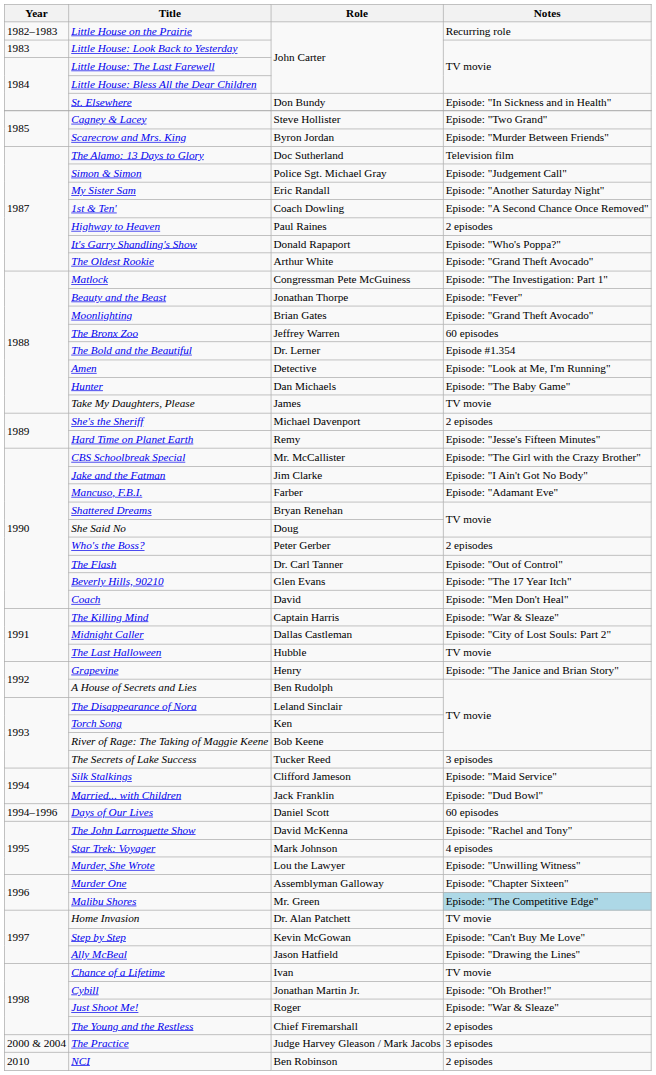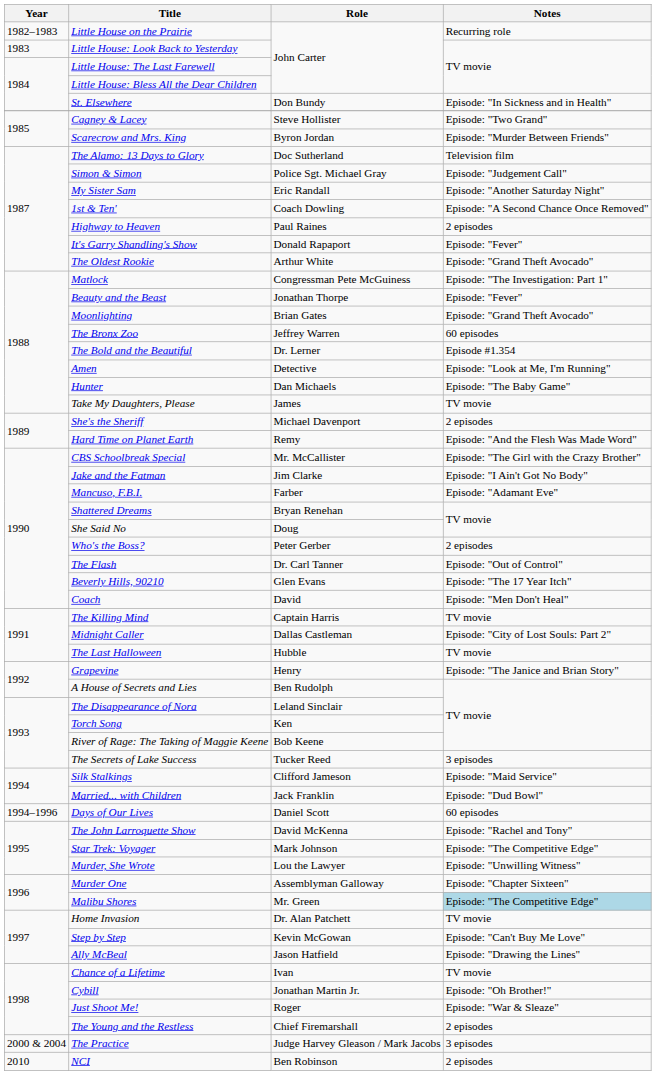 <table class="wikitable sortable">
 <tr>
 <th>Year</th>
 <th>Title</th>
 <th>Role</th>
 <th>Notes</th>
 </tr>
 <tr>
 <td>1982–1983</td>
 <td><em><a href='#'>Little House on the Prairie</a></em></td>
 <td rowspan=4>John Carter</td>
 <td>Recurring role</td>
 </tr>
 <tr>
 <td>1983</td>
 <td><em><a href='#'>Little House: Look Back to Yesterday</a></em></td>
 <td rowspan=3>TV movie</td>
 </tr>
 <tr>
 <td rowspan=3>1984</td>
 <td><em><a href='#'>Little House: The Last Farewell</a></em></td>
 </tr>
 <tr>
 <td><em><a href='#'>Little House: Bless All the Dear Children</a></em></td>
 </tr>
 <tr>
 <td><em><a href='#'>St. Elsewhere</a></em></td>
 <td>Don Bundy</td>
 <td>Episode: "In Sickness and in Health"</td>
 </tr>
 <tr>
 </tr>
 <tr>
 <td rowspan=2>1985</td>
 <td><em><a href='#'>Cagney & Lacey</a></em></td>
 <td>Steve Hollister</td>
 <td>Episode: "Two Grand"</td>
 </tr>
 <tr>
 <td><em><a href='#'>Scarecrow and Mrs. King</a></em></td>
 <td>Byron Jordan</td>
 <td>Episode: "Murder Between Friends"</td>
 </tr>
 <tr>
 <td rowspan=7>1987</td>
 <td><em><a href='#'>The Alamo: 13 Days to Glory</a></em></td>
 <td>Doc Sutherland</td>
 <td>Television film</td>
 </tr>
 <tr>
 <td><em><a href='#'>Simon & Simon</a></em></td>
 <td>Police Sgt. Michael Gray</td>
 <td>Episode: "Judgement Call"</td>
 </tr>
 <tr>
 <td><em><a href='#'>My Sister Sam</a></em></td>
 <td>Eric Randall</td>
 <td>Episode: "Another Saturday Night"</td>
 </tr>
 <tr>
 <td><em><a href='#'>1st & Ten'</a></em></td>
 <td>Coach Dowling</td>
 <td>Episode: "A Second Chance Once Removed"</td>
 </tr>
 <tr>
 <td><em><a href='#'>Highway to Heaven</a></em></td>
 <td>Paul Raines</td>
 <td>2 episodes</td>
 </tr>
 <tr>
 <td><em><a href='#'>It's Garry Shandling's Show</a></em></td>
 <td>Donald Rapaport</td>
-<td>Episode: "Who's Poppa?"</td>
+<td>Episode: "Fever"</td>
 </tr>
 <tr>
 <td><em><a href='#'>The Oldest Rookie</a></em></td>
 <td>Arthur White</td>
 <td>Episode: "Grand Theft Avocado"</td>
 </tr>
 <tr>
 <td rowspan=8>1988</td>
 <td><em><a href='#'>Matlock</a></em></td>
 <td>Congressman Pete McGuiness</td>
 <td>Episode: "The Investigation: Part 1"</td>
 </tr>
 <tr>
 <td><em><a href='#'>Beauty and the Beast</a></em></td>
 <td>Jonathan Thorpe</td>
 <td>Episode: "Fever"</td>
 </tr>
 <tr>
 <td><em><a href='#'>Moonlighting</a></em></td>
 <td>Brian Gates</td>
 <td>Episode: "Grand Theft Avocado"</td>
 </tr>
 <tr>
 <td><em><a href='#'>The Bronx Zoo</a></em></td>
 <td>Jeffrey Warren</td>
 <td>60 episodes</td>
 </tr>
 <tr>
 <td><em><a href='#'>The Bold and the Beautiful</a></em></td>
 <td>Dr. Lerner</td>
 <td>Episode #1.354</td>
 </tr>
 <tr>
 <td><em><a href='#'>Amen</a></em></td>
 <td>Detective</td>
 <td>Episode: "Look at Me, I'm Running"</td>
 </tr>
 <tr>
 <td><em><a href='#'>Hunter</a></em></td>
 <td>Dan Michaels</td>
 <td>Episode: "The Baby Game"</td>
 </tr>
 <tr>
 <td><em>Take My Daughters, Please</em></td>
 <td>James</td>
 <td>TV movie</td>
 </tr>
 <tr>
 <td rowspan=2>1989</td>
 <td><em><a href='#'>She's the Sheriff</a></em></td>
 <td>Michael Davenport</td>
 <td>2 episodes</td>
 </tr>
 <tr>
 <td><em><a href='#'>Hard Time on Planet Earth</a></em></td>
 <td>Remy</td>
-<td>Episode: "Jesse's Fifteen Minutes"</td>
+<td>Episode: "And the Flesh Was Made Word"</td>
 </tr>
 <tr>
 <td rowspan=9>1990</td>
 <td><em><a href='#'>CBS Schoolbreak Special</a></em></td>
 <td>Mr. McCallister</td>
 <td>Episode: "The Girl with the Crazy Brother"</td>
 </tr>
 <tr>
 <td><em><a href='#'>Jake and the Fatman</a></em></td>
 <td>Jim Clarke</td>
 <td>Episode: "I Ain't Got No Body"</td>
 </tr>
 <tr>
 <td><em><a href='#'>Mancuso, F.B.I.</a></em></td>
 <td>Farber</td>
 <td>Episode: "Adamant Eve"</td>
 </tr>
 <tr>
 <td><em><a href='#'>Shattered Dreams</a></em></td>
 <td>Bryan Renehan</td>
 <td rowspan=2>TV movie</td>
 </tr>
 <tr>
 <td><em>She Said No</em></td>
 <td>Doug</td>
 </tr>
 <tr>
 <td><em><a href='#'>Who's the Boss?</a></em></td>
 <td>Peter Gerber</td>
 <td>2 episodes</td>
 </tr>
 <tr>
 <td><em><a href='#'>The Flash</a></em></td>
 <td>Dr. Carl Tanner</td>
 <td>Episode: "Out of Control"</td>
 </tr>
 <tr>
 <td><em><a href='#'>Beverly Hills, 90210</a></em></td>
 <td>Glen Evans</td>
 <td>Episode: "The 17 Year Itch"</td>
 </tr>
 <tr>
 <td><em><a href='#'>Coach</a></em></td>
 <td>David</td>
 <td>Episode: "Men Don't Heal"</td>
 </tr>
 <tr>
 <td rowspan=3>1991</td>
 <td><em><a href='#'>The Killing Mind</a></em></td>
 <td>Captain Harris</td>
-<td>Episode: "War & Sleaze"</td>
+<td>TV movie</td>
 </tr>
 <tr>
 <td><em><a href='#'>Midnight Caller</a></em></td>
 <td>Dallas Castleman</td>
 <td>Episode: "City of Lost Souls: Part 2"</td>
 </tr>
 <tr>
 <td><em><a href='#'>The Last Halloween</a></em></td>
 <td>Hubble</td>
 <td>TV movie</td>
 </tr>
 <tr>
 <td rowspan=2>1992</td>
 <td><em><a href='#'>Grapevine</a></em></td>
 <td>Henry</td>
 <td>Episode: "The Janice and Brian Story"</td>
 </tr>
 <tr>
 <td><em>A House of Secrets and Lies</em></td>
 <td>Ben Rudolph</td>
 <td rowspan=4>TV movie</td>
 </tr>
 <tr>
 <td rowspan=4>1993</td>
 <td><em><a href='#'>The Disappearance of Nora</a></em></td>
 <td>Leland Sinclair</td>
 </tr>
 <tr>
 <td><em><a href='#'>Torch Song</a></em></td>
 <td>Ken</td>
 </tr>
 <tr>
 <td><em>River of Rage: The Taking of Maggie Keene</em></td>
 <td>Bob Keene</td>
 </tr>
 <tr>
 <td><em>The Secrets of Lake Success</em></td>
 <td>Tucker Reed</td>
 <td>3 episodes</td>
 </tr>
 <tr>
 <td rowspan=2>1994</td>
 <td><em><a href='#'>Silk Stalkings</a></em></td>
 <td>Clifford Jameson</td>
 <td>Episode: "Maid Service"</td>
 </tr>
 <tr>
 <td><em><a href='#'>Married... with Children</a></em></td>
 <td>Jack Franklin</td>
 <td>Episode: "Dud Bowl"</td>
 </tr>
 <tr>
 <td>1994–1996</td>
 <td><em><a href='#'>Days of Our Lives</a></em></td>
 <td>Daniel Scott</td>
 <td>60 episodes</td>
 </tr>
 <tr>
 <td rowspan=3>1995</td>
 <td><em><a href='#'>The John Larroquette Show</a></em></td>
 <td>David McKenna</td>
 <td>Episode: "Rachel and Tony"</td>
 </tr>
 <tr>
 <td><em><a href='#'>Star Trek: Voyager</a></em></td>
 <td>Mark Johnson</td>
-<td>4 episodes</td>
+<td>Episode: "The Competitive Edge"</td>
 </tr>
 <tr>
 <td><em><a href='#'>Murder, She Wrote</a></em></td>
 <td>Lou the Lawyer</td>
 <td>Episode: "Unwilling Witness"</td>
 </tr>
 <tr>
 <td rowspan=2>1996</td>
 <td><em><a href='#'>Murder One</a></em></td>
 <td>Assemblyman Galloway</td>
 <td>Episode: "Chapter Sixteen"</td>
 </tr>
 <tr>
 <td><em><a href='#'>Malibu Shores</a></em></td>
 <td>Mr. Green</td>
 <td style="background: lightblue;">Episode: "The Competitive Edge"</td>
 </tr>
 <tr>
 <td rowspan=3>1997</td>
 <td><em>Home Invasion</em></td>
 <td>Dr. Alan Patchett</td>
 <td>TV movie</td>
 </tr>
 <tr>
 <td><em><a href='#'>Step by Step</a></em></td>
 <td>Kevin McGowan</td>
 <td>Episode: "Can't Buy Me Love"</td>
 </tr>
 <tr>
 <td><em><a href='#'>Ally McBeal</a></em></td>
 <td>Jason Hatfield</td>
 <td>Episode: "Drawing the Lines"</td>
 </tr>
 <tr>
 <td rowspan=4>1998</td>
 <td><em><a href='#'>Chance of a Lifetime</a></em></td>
 <td>Ivan</td>
 <td>TV movie</td>
 </tr>
 <tr>
 <td><em><a href='#'>Cybill</a></em></td>
 <td>Jonathan Martin Jr.</td>
 <td>Episode: "Oh Brother!"</td>
 </tr>
 <tr>
 <td><em><a href='#'>Just Shoot Me!</a></em></td>
 <td>Roger</td>
 <td>Episode: "War & Sleaze"</td>
 </tr>
 <tr>
 <td><em><a href='#'>The Young and the Restless</a></em></td>
 <td>Chief Firemarshall</td>
 <td>2 episodes</td>
 </tr>
 <tr>
 <td>2000 & 2004</td>
 <td><em><a href='#'>The Practice</a></em></td>
 <td>Judge Harvey Gleason / Mark Jacobs</td>
 <td>3 episodes</td>
 </tr>
 <tr>
 <td>2010</td>
 <td><em><a href='#'>NCI</a></em></td>
 <td>Ben Robinson</td>
 <td>2 episodes</td>
 </tr>
 </table>
